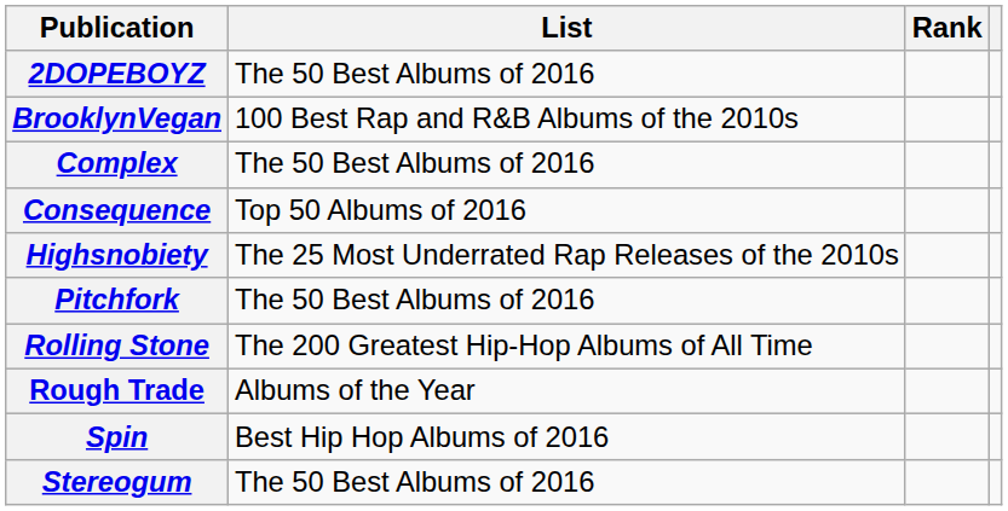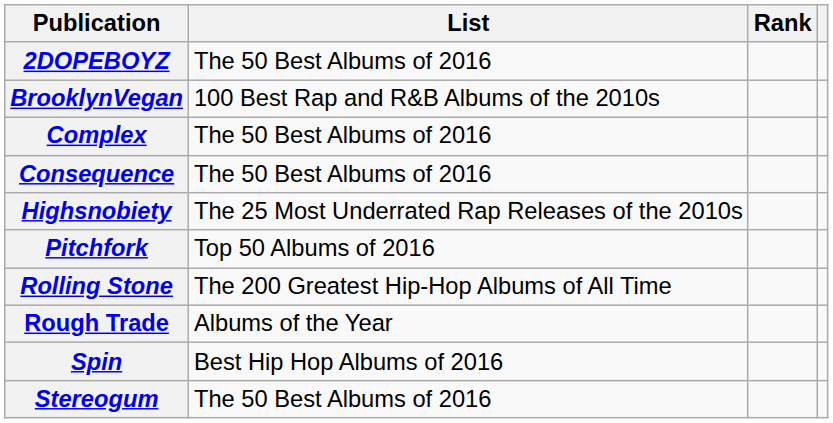 <table class="wikitable sortable plainrowheaders" style="border:none; margin:0;">
 <tr>
 <th scope="col">Publication</th>
 <th scope="col" class="unsortable">List</th>
 <th scope="col" data-sort-type="number">Rank</th>
 <th scope="col" class="unsortable"></th>
 </tr>
 <tr>
 <th scope="row"><em><a href='#'>2DOPEBOYZ</a></em></th>
 <td>The 50 Best Albums of 2016</td>
 <td></td>
 <td></td>
 </tr>
 <tr>
 <th scope="row"><em><a href='#'>BrooklynVegan</a></em></th>
 <td>100 Best Rap and R&B Albums of the 2010s</td>
 <td></td>
 <td></td>
 </tr>
 <tr>
 <th scope="row"><em><a href='#'>Complex</a></em></th>
 <td>The 50 Best Albums of 2016</td>
 <td></td>
 <td></td>
 </tr>
 <tr>
 <th scope="row"><em><a href='#'>Consequence</a></em></th>
-<td>Top 50 Albums of 2016</td>
+<td>The 50 Best Albums of 2016</td>
 <td></td>
 <td></td>
 </tr>
 <tr>
 <th scope="row"><em><a href='#'>Highsnobiety</a></em></th>
 <td>The 25 Most Underrated Rap Releases of the 2010s</td>
 <td></td>
 <td></td>
 </tr>
 <tr>
 <th scope="row"><em><a href='#'>Pitchfork</a></em></th>
-<td>The 50 Best Albums of 2016</td>
+<td>Top 50 Albums of 2016</td>
 <td></td>
 <td></td>
 </tr>
 <tr>
 <th scope="row"><em><a href='#'>Rolling Stone</a></em></th>
 <td>The 200 Greatest Hip-Hop Albums of All Time</td>
 <td></td>
 <td></td>
 </tr>
 <tr>
 <th scope="row"><a href='#'>Rough Trade</a></th>
 <td>Albums of the Year</td>
 <td></td>
 <td></td>
 </tr>
 <tr>
 <th scope="row"><em><a href='#'>Spin</a></em></th>
 <td>Best Hip Hop Albums of 2016</td>
 <td></td>
 <td></td>
 </tr>
 <tr>
 <th scope="row"><em><a href='#'>Stereogum</a></em></th>
 <td>The 50 Best Albums of 2016</td>
 <td></td>
 <td></td>
 </tr>
 </table>
